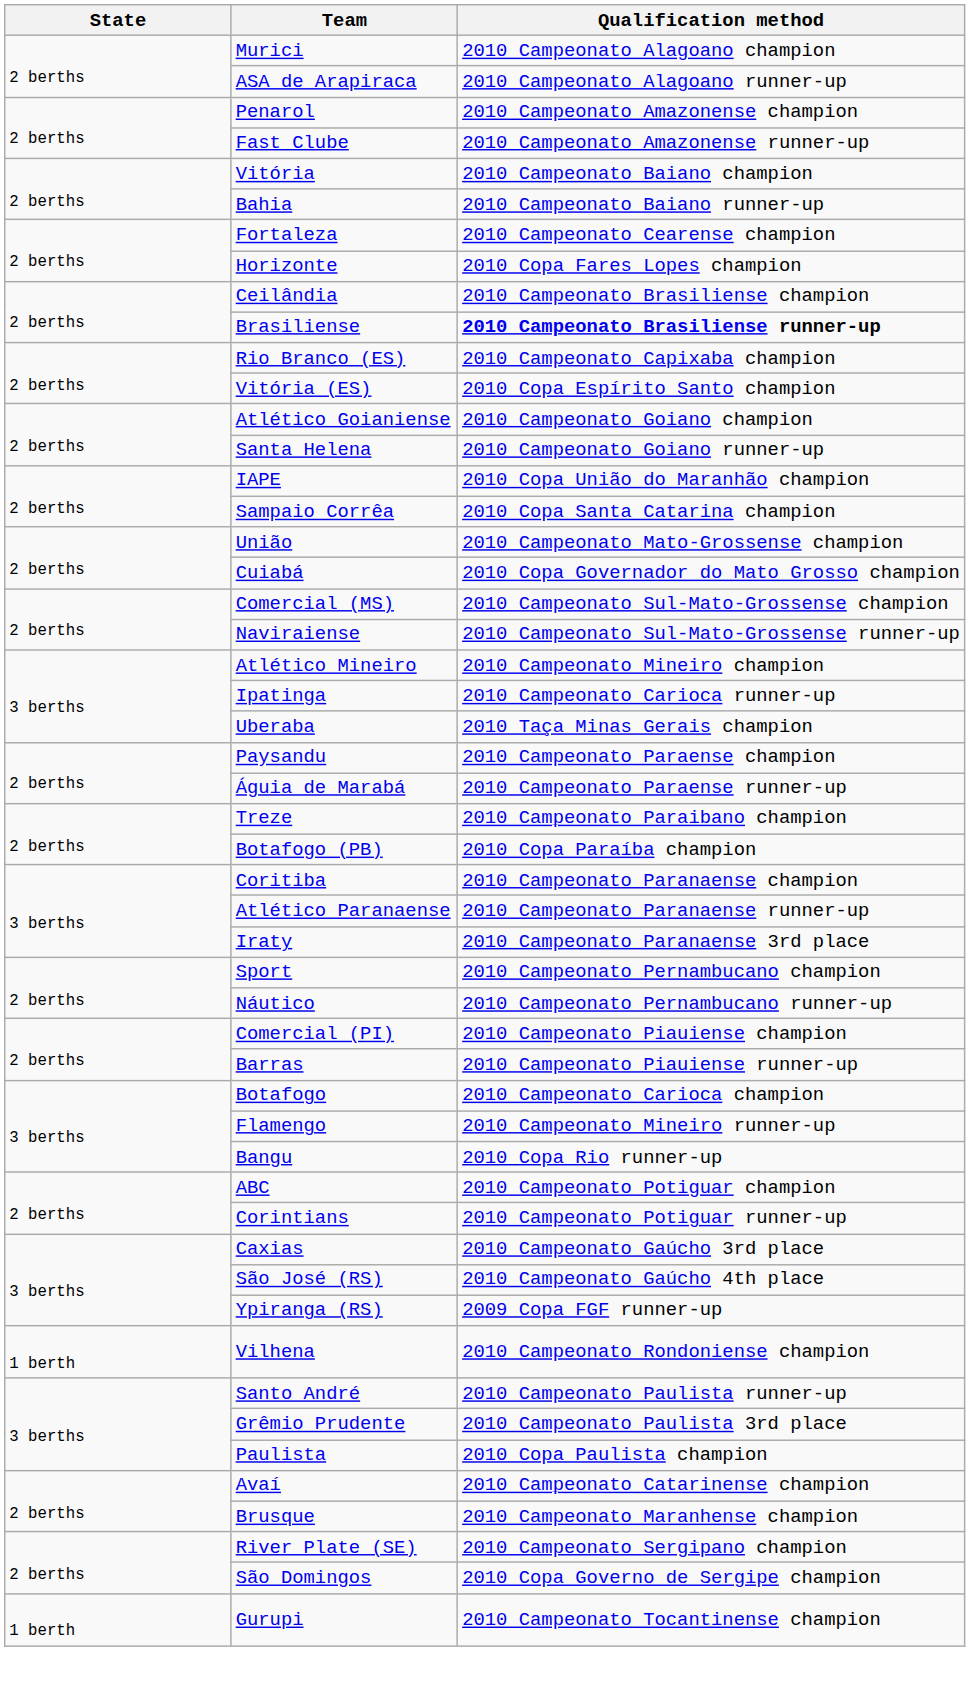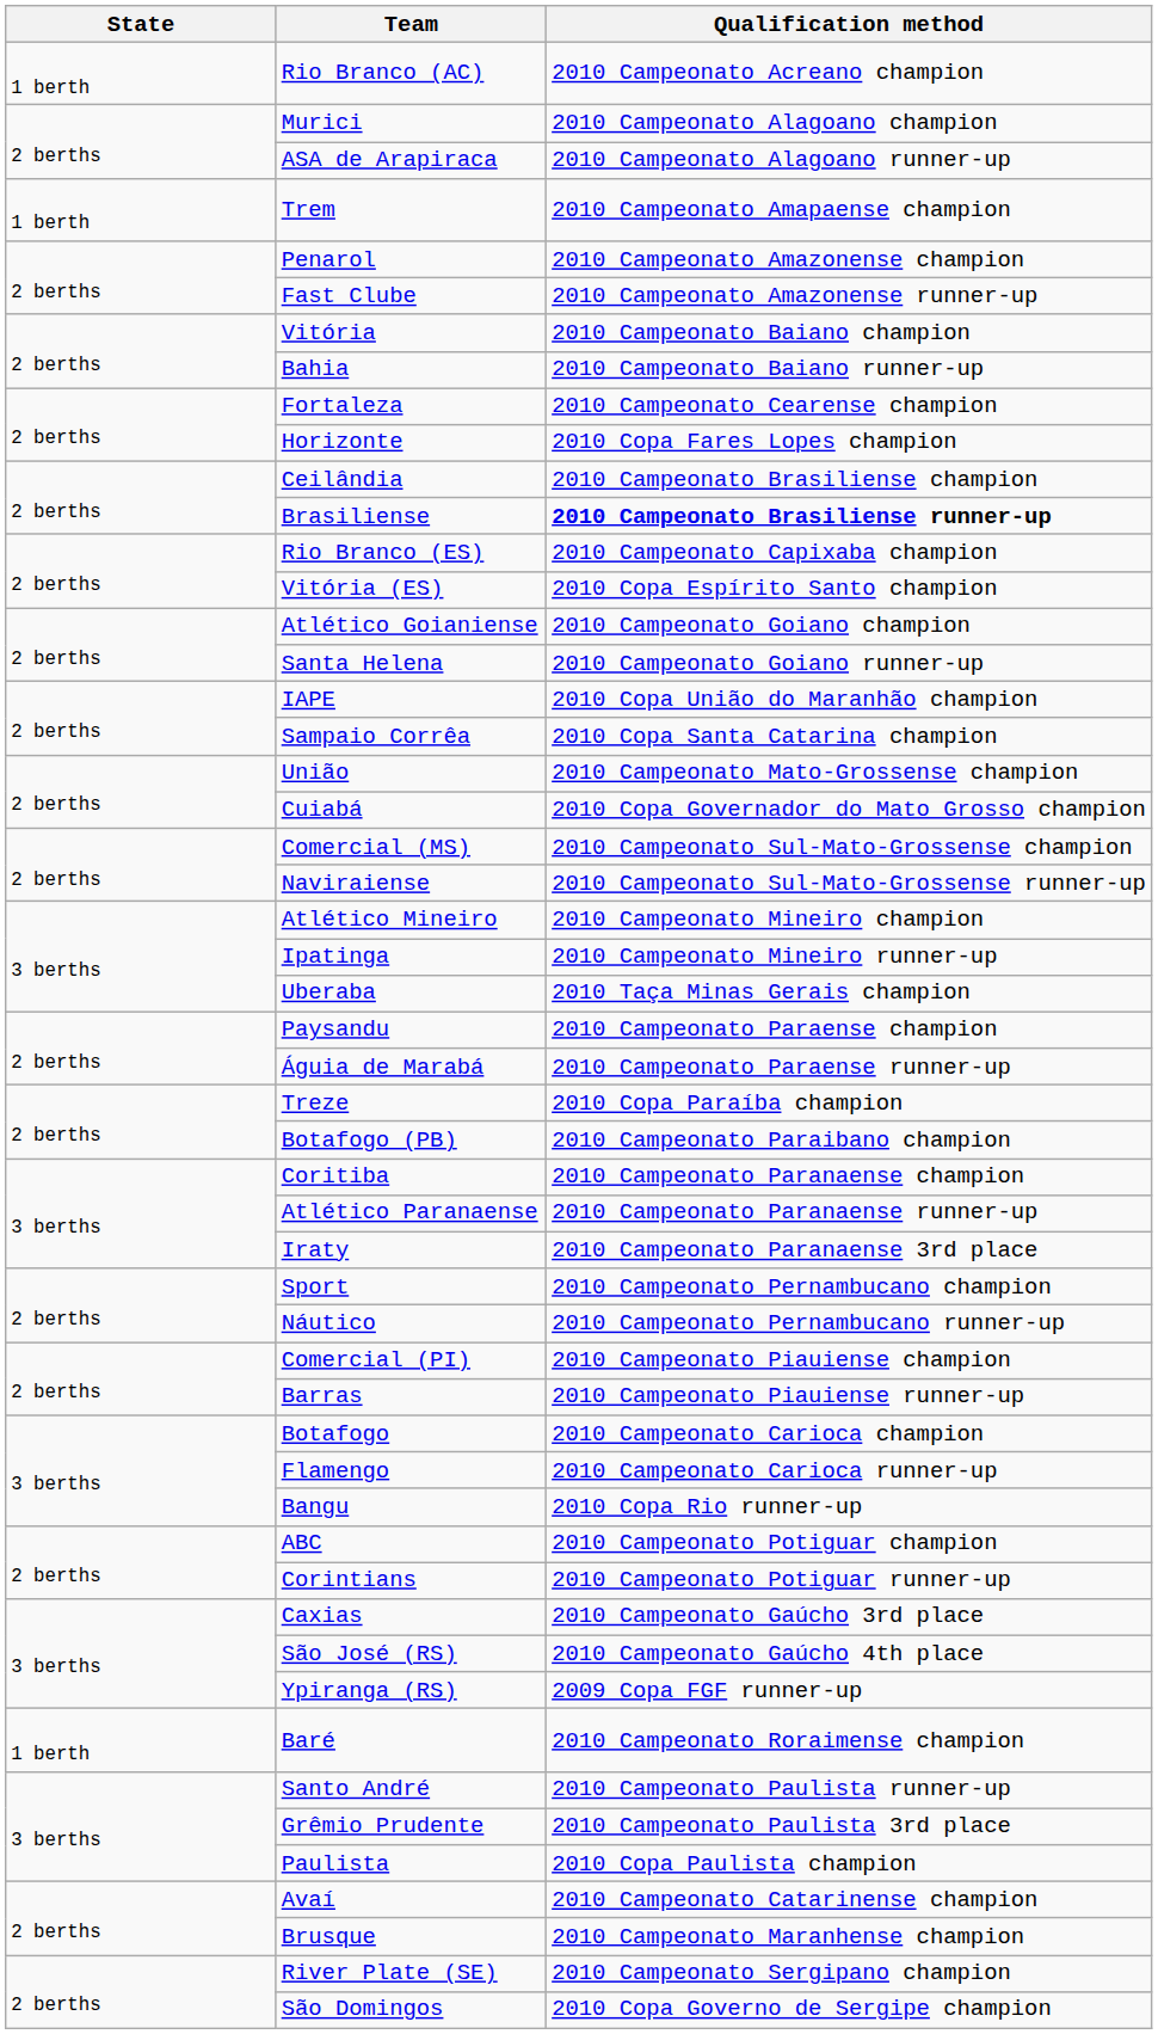 <table class="wikitable">
 <tr>
 <th width=150>State</th>
 <th width=150>Team</th>
 <th>Qualification method</th>
+</tr>
+<tr>
+<td rowspan="1"> <br><small>1 berth</small></td>
+<td><a href='#'>Rio Branco (AC)</a></td>
+<td><a href='#'>2010 Campeonato Acreano</a> champion</td>
 </tr>
 <tr>
 <td rowspan="2"> <br><small>2 berths</small></td>
 <td><a href='#'>Murici</a></td>
 <td><a href='#'>2010 Campeonato Alagoano</a> champion</td>
 </tr>
 <tr>
 <td><a href='#'>ASA de Arapiraca</a></td>
 <td><a href='#'>2010 Campeonato Alagoano</a> runner-up</td>
+</tr>
+<tr>
+<td rowspan="1"> <br><small>1 berth</small></td>
+<td><a href='#'>Trem</a></td>
+<td><a href='#'>2010 Campeonato Amapaense</a> champion</td>
 </tr>
 <tr>
 <td rowspan="2"> <br><small>2 berths</small></td>
 <td><a href='#'>Penarol</a></td>
 <td><a href='#'>2010 Campeonato Amazonense</a> champion</td>
 </tr>
 <tr>
 <td><a href='#'>Fast Clube</a></td>
 <td><a href='#'>2010 Campeonato Amazonense</a> runner-up</td>
 </tr>
 <tr>
 <td rowspan="2"> <br><small>2 berths</small></td>
 <td><a href='#'>Vitória</a></td>
 <td><a href='#'>2010 Campeonato Baiano</a> champion</td>
 </tr>
 <tr>
 <td><a href='#'>Bahia</a></td>
 <td><a href='#'>2010 Campeonato Baiano</a> runner-up</td>
 </tr>
 <tr>
 <td rowspan="2"> <br><small>2 berths</small></td>
 <td><a href='#'>Fortaleza</a></td>
 <td><a href='#'>2010 Campeonato Cearense</a> champion</td>
 </tr>
 <tr>
 <td><a href='#'>Horizonte</a></td>
 <td><a href='#'>2010 Copa Fares Lopes</a> champion</td>
 </tr>
 <tr>
 <td rowspan="2"> <br><small>2 berths</small></td>
 <td><a href='#'>Ceilândia</a></td>
 <td><a href='#'>2010 Campeonato Brasiliense</a> champion</td>
 </tr>
 <tr>
 <td><a href='#'>Brasiliense</a></td>
 <td><strong><a href='#'>2010 Campeonato Brasiliense</a> runner-up</strong></td>
 </tr>
 <tr>
 <td rowspan="2"> <br><small>2 berths</small></td>
 <td><a href='#'>Rio Branco (ES)</a></td>
 <td><a href='#'>2010 Campeonato Capixaba</a> champion</td>
 </tr>
 <tr>
 <td><a href='#'>Vitória (ES)</a></td>
 <td><a href='#'>2010 Copa Espírito Santo</a> champion</td>
 </tr>
 <tr>
 <td rowspan="2"> <br><small>2 berths</small></td>
 <td><a href='#'>Atlético Goianiense</a></td>
 <td><a href='#'>2010 Campeonato Goiano</a> champion</td>
 </tr>
 <tr>
 <td><a href='#'>Santa Helena</a></td>
 <td><a href='#'>2010 Campeonato Goiano</a> runner-up</td>
 </tr>
 <tr>
 <td rowspan="2"> <br><small>2 berths</small></td>
 <td><a href='#'>IAPE</a></td>
 <td><a href='#'>2010 Copa União do Maranhão</a> champion</td>
 </tr>
 <tr>
 <td><a href='#'>Sampaio Corrêa</a></td>
 <td><a href='#'>2010 Copa Santa Catarina</a> champion</td>
 </tr>
 <tr>
 <td rowspan="2"> <br><small>2 berths</small></td>
 <td><a href='#'>União</a></td>
 <td><a href='#'>2010 Campeonato Mato-Grossense</a> champion</td>
 </tr>
 <tr>
 <td><a href='#'>Cuiabá</a></td>
 <td><a href='#'>2010 Copa Governador do Mato Grosso</a> champion</td>
 </tr>
 <tr>
 <td rowspan="2"> <br><small>2 berths</small></td>
 <td><a href='#'>Comercial (MS)</a></td>
 <td><a href='#'>2010 Campeonato Sul-Mato-Grossense</a> champion</td>
 </tr>
 <tr>
 <td><a href='#'>Naviraiense</a></td>
 <td><a href='#'>2010 Campeonato Sul-Mato-Grossense</a> runner-up</td>
 </tr>
 <tr>
 <td rowspan="3"> <br><small>3 berths</small></td>
 <td><a href='#'>Atlético Mineiro</a></td>
 <td><a href='#'>2010 Campeonato Mineiro</a> champion</td>
 </tr>
 <tr>
 <td><a href='#'>Ipatinga</a></td>
-<td><a href='#'>2010 Campeonato Carioca</a> runner-up</td>
+<td><a href='#'>2010 Campeonato Mineiro</a> runner-up</td>
 </tr>
 <tr>
 <td><a href='#'>Uberaba</a></td>
 <td><a href='#'>2010 Taça Minas Gerais</a> champion</td>
 </tr>
 <tr>
 <td rowspan="2"> <br><small>2 berths</small></td>
 <td><a href='#'>Paysandu</a></td>
 <td><a href='#'>2010 Campeonato Paraense</a> champion</td>
 </tr>
 <tr>
 <td><a href='#'>Águia de Marabá</a></td>
 <td><a href='#'>2010 Campeonato Paraense</a> runner-up</td>
 </tr>
 <tr>
 <td rowspan="2"> <br><small>2 berths</small></td>
 <td><a href='#'>Treze</a></td>
-<td><a href='#'>2010 Campeonato Paraibano</a> champion</td>
+<td><a href='#'>2010 Copa Paraíba</a> champion</td>
 </tr>
 <tr>
 <td><a href='#'>Botafogo (PB)</a></td>
-<td><a href='#'>2010 Copa Paraíba</a> champion</td>
+<td><a href='#'>2010 Campeonato Paraibano</a> champion</td>
 </tr>
 <tr>
 <td rowspan="3"> <br><small>3 berths</small></td>
 <td><a href='#'>Coritiba</a></td>
 <td><a href='#'>2010 Campeonato Paranaense</a> champion</td>
 </tr>
 <tr>
 <td><a href='#'>Atlético Paranaense</a></td>
 <td><a href='#'>2010 Campeonato Paranaense</a> runner-up</td>
 </tr>
 <tr>
 <td><a href='#'>Iraty</a></td>
 <td><a href='#'>2010 Campeonato Paranaense</a> 3rd place</td>
 </tr>
 <tr>
 <td rowspan="2"> <br><small>2 berths</small></td>
 <td><a href='#'>Sport</a></td>
 <td><a href='#'>2010 Campeonato Pernambucano</a> champion</td>
 </tr>
 <tr>
 <td><a href='#'>Náutico</a></td>
 <td><a href='#'>2010 Campeonato Pernambucano</a> runner-up</td>
 </tr>
 <tr>
 <td rowspan="2"> <br><small>2 berths</small></td>
 <td><a href='#'>Comercial (PI)</a></td>
 <td><a href='#'>2010 Campeonato Piauiense</a> champion</td>
 </tr>
 <tr>
 <td><a href='#'>Barras</a></td>
 <td><a href='#'>2010 Campeonato Piauiense</a> runner-up</td>
 </tr>
 <tr>
 <td rowspan="3"> <br><small>3 berths</small></td>
 <td><a href='#'>Botafogo</a></td>
 <td><a href='#'>2010 Campeonato Carioca</a> champion</td>
 </tr>
 <tr>
 <td><a href='#'>Flamengo</a></td>
-<td><a href='#'>2010 Campeonato Mineiro</a> runner-up</td>
+<td><a href='#'>2010 Campeonato Carioca</a> runner-up</td>
 </tr>
 <tr>
 <td><a href='#'>Bangu</a></td>
 <td><a href='#'>2010 Copa Rio</a> runner-up</td>
 </tr>
 <tr>
 <td rowspan="2"> <br><small>2 berths</small></td>
 <td><a href='#'>ABC</a></td>
 <td><a href='#'>2010 Campeonato Potiguar</a> champion</td>
 </tr>
 <tr>
 <td><a href='#'>Corintians</a></td>
 <td><a href='#'>2010 Campeonato Potiguar</a> runner-up</td>
 </tr>
 <tr>
 <td rowspan="3"> <br><small>3 berths</small></td>
 <td><a href='#'>Caxias</a></td>
 <td><a href='#'>2010 Campeonato Gaúcho</a> 3rd place</td>
 </tr>
 <tr>
 <td><a href='#'>São José (RS)</a></td>
 <td><a href='#'>2010 Campeonato Gaúcho</a> 4th place</td>
 </tr>
 <tr>
 <td><a href='#'>Ypiranga (RS)</a></td>
 <td><a href='#'>2009 Copa FGF</a> runner-up</td>
 </tr>
 <tr>
 <td rowspan="1"> <br><small>1 berth</small></td>
-<td><a href='#'>Vilhena</a></td>
-<td><a href='#'>2010 Campeonato Rondoniense</a> champion</td>
+<td><a href='#'>Baré</a></td>
+<td><a href='#'>2010 Campeonato Roraimense</a> champion</td>
 </tr>
 <tr>
 <td rowspan="3"> <br><small>3 berths</small></td>
 <td><a href='#'>Santo André</a></td>
 <td><a href='#'>2010 Campeonato Paulista</a> runner-up</td>
 </tr>
 <tr>
 <td><a href='#'>Grêmio Prudente</a></td>
 <td><a href='#'>2010 Campeonato Paulista</a> 3rd place</td>
 </tr>
 <tr>
 <td><a href='#'>Paulista</a></td>
 <td><a href='#'>2010 Copa Paulista</a> champion</td>
 </tr>
 <tr>
 <td rowspan="2"> <br><small>2 berths</small></td>
 <td><a href='#'>Avaí</a></td>
 <td><a href='#'>2010 Campeonato Catarinense</a> champion</td>
 </tr>
 <tr>
 <td><a href='#'>Brusque</a></td>
 <td><a href='#'>2010 Campeonato Maranhense</a> champion</td>
 </tr>
 <tr>
 <td rowspan="2"> <br><small>2 berths</small></td>
 <td><a href='#'>River Plate (SE)</a></td>
 <td><a href='#'>2010 Campeonato Sergipano</a> champion</td>
 </tr>
 <tr>
 <td><a href='#'>São Domingos</a></td>
 <td><a href='#'>2010 Copa Governo de Sergipe</a> champion</td>
 </tr>
-<tr>
-<td rowspan="1"> <br><small>1 berth</small></td>
-<td><a href='#'>Gurupi</a></td>
-<td><a href='#'>2010 Campeonato Tocantinense</a> champion</td>
-</tr>
 </table>
